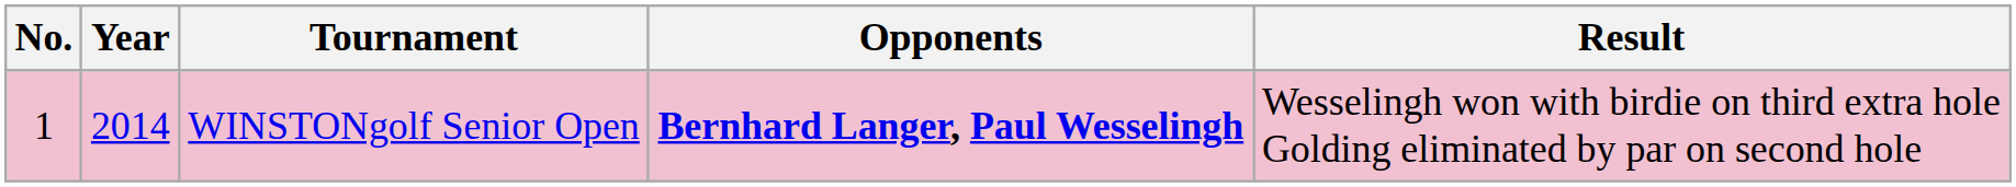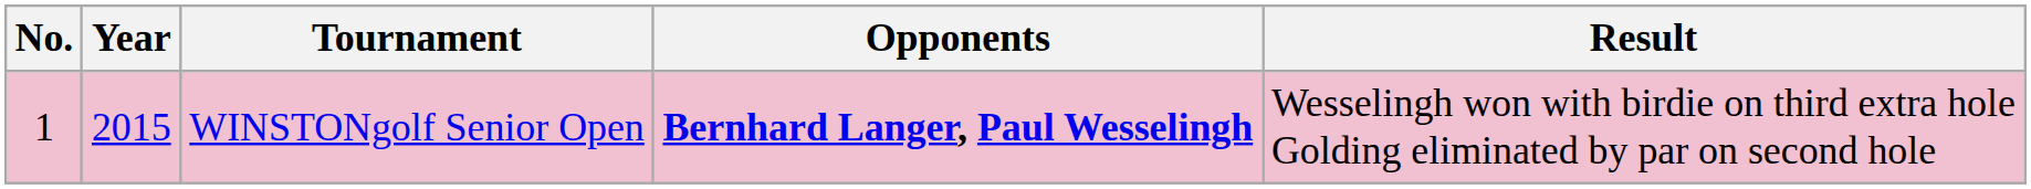 <table class="wikitable" style="font-size:95%;">
 <tr>
 <th>No.</th>
 <th>Year</th>
 <th>Tournament</th>
 <th>Opponents</th>
 <th>Result</th>
 </tr>
 <tr style="background:#F2C1D1;">
 <td align=center>1</td>
-<td><a href='#'>2014</a></td>
+<td><a href='#'>2015</a></td>
 <td><a href='#'>WINSTONgolf Senior Open</a></td>
 <td><strong> <a href='#'>Bernhard Langer</a>,  <a href='#'>Paul Wesselingh</a></strong></td>
 <td>Wesselingh won with birdie on third extra hole<br>Golding eliminated by par on second hole</td>
 </tr>
 </table>
